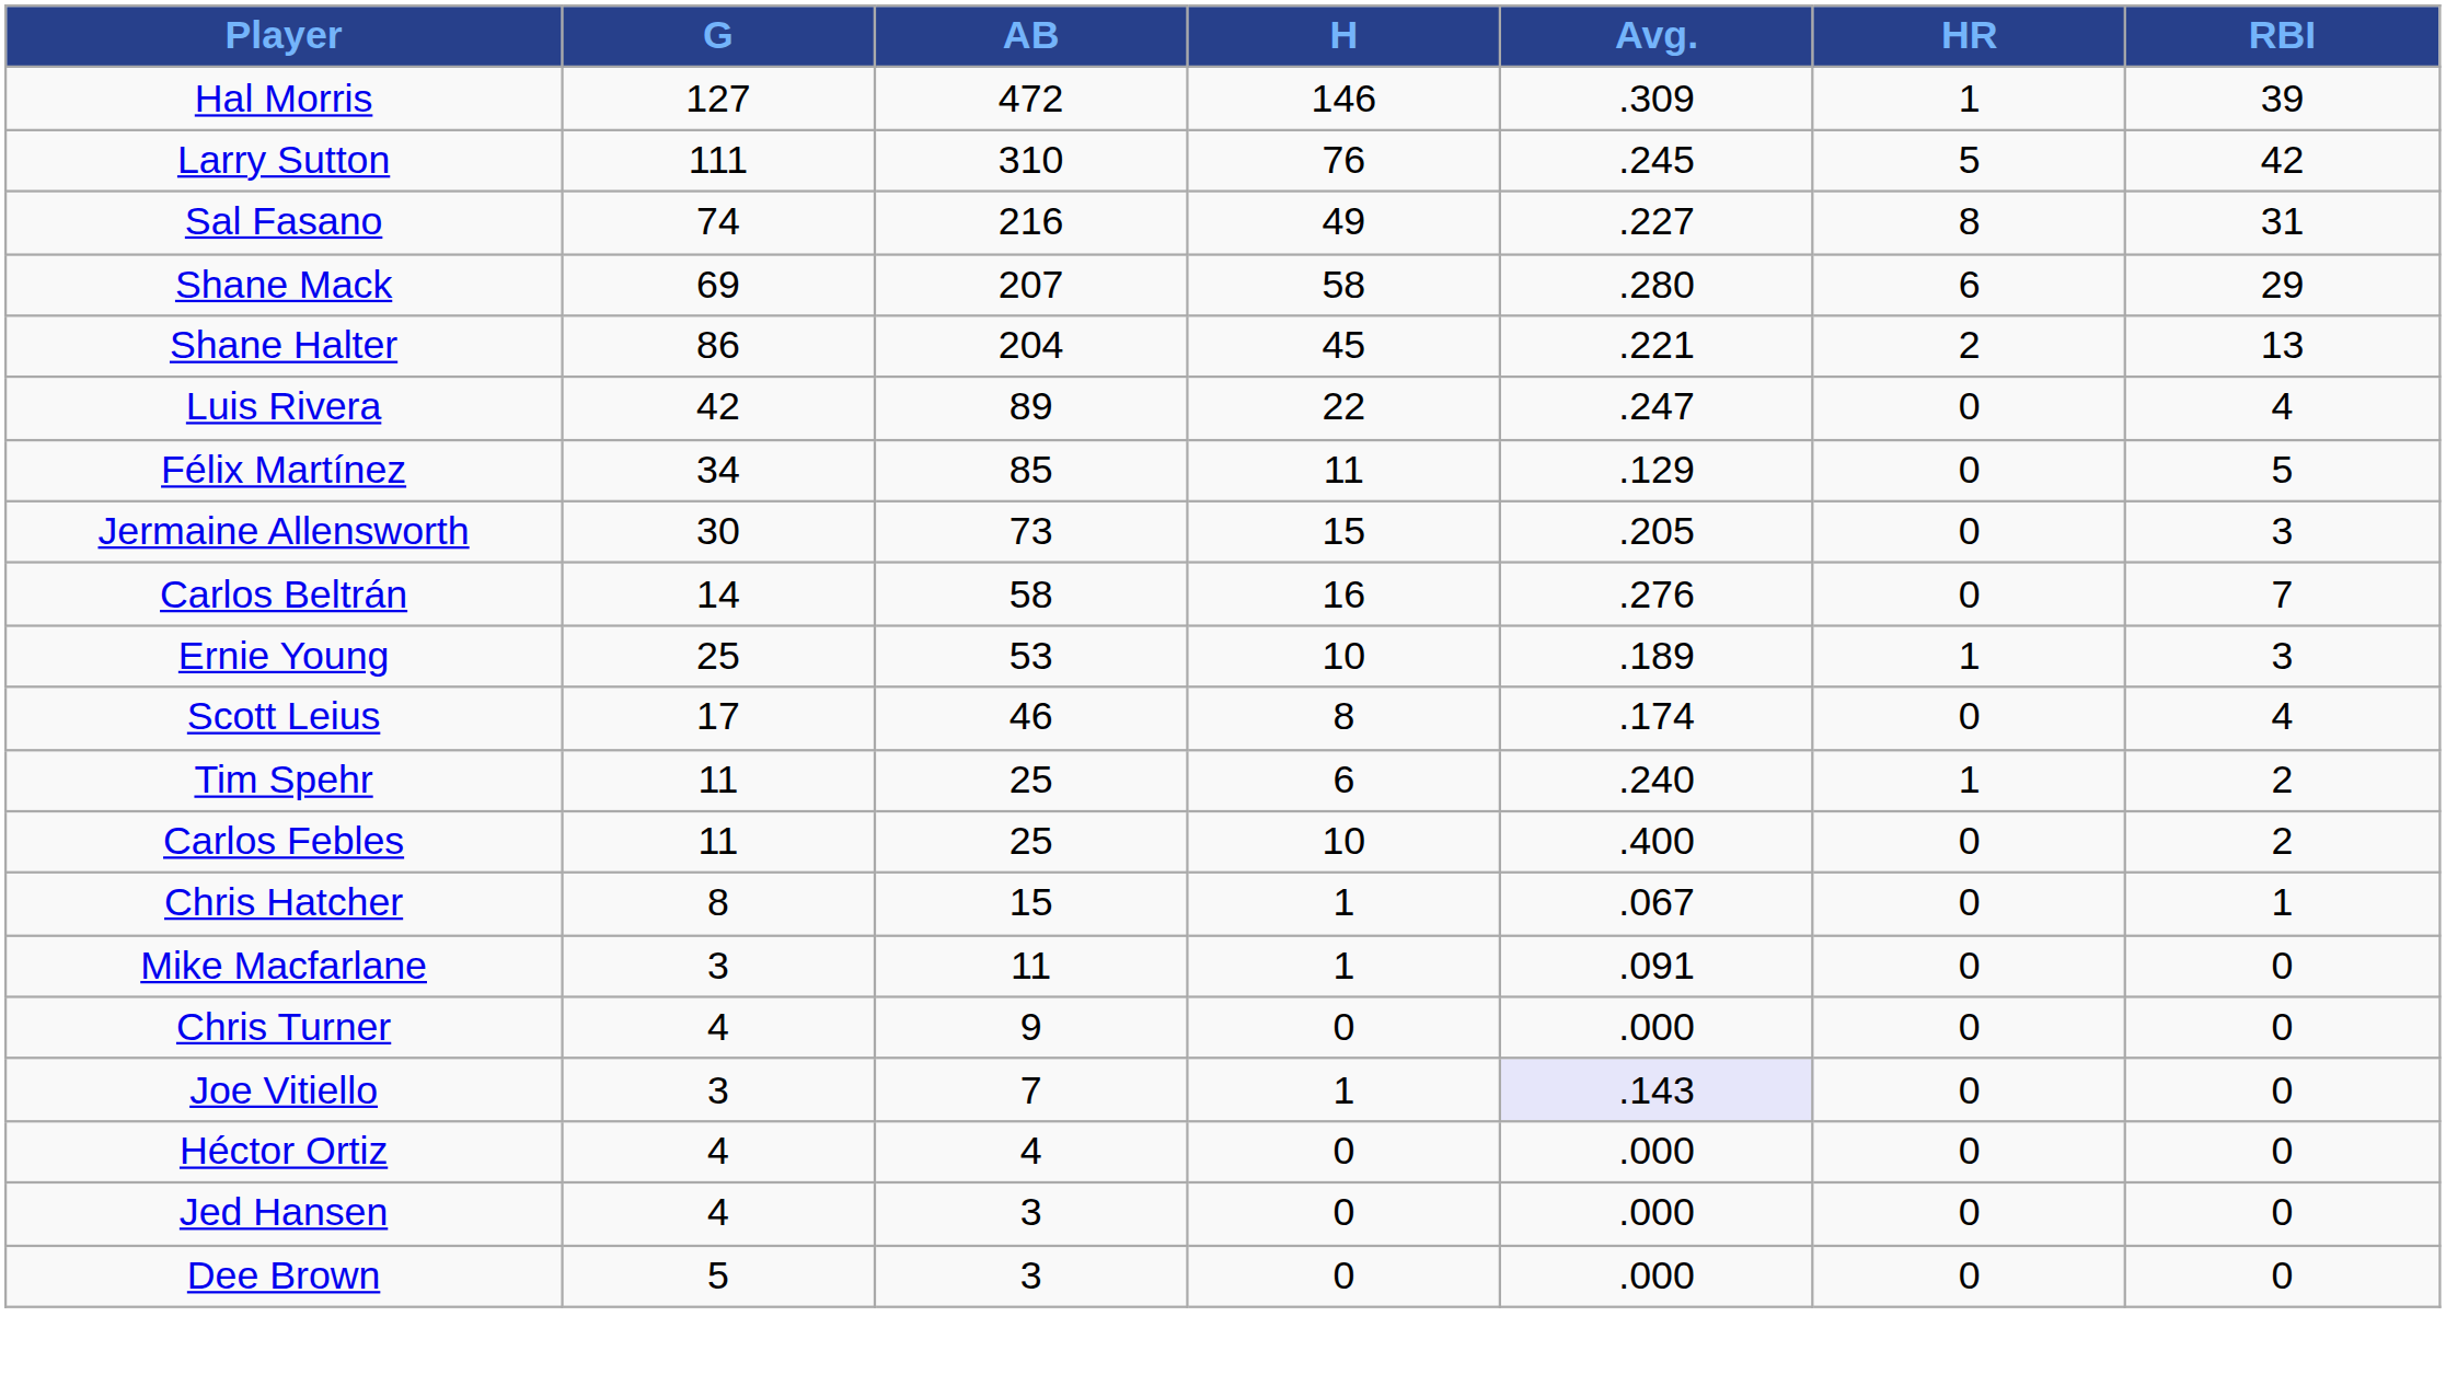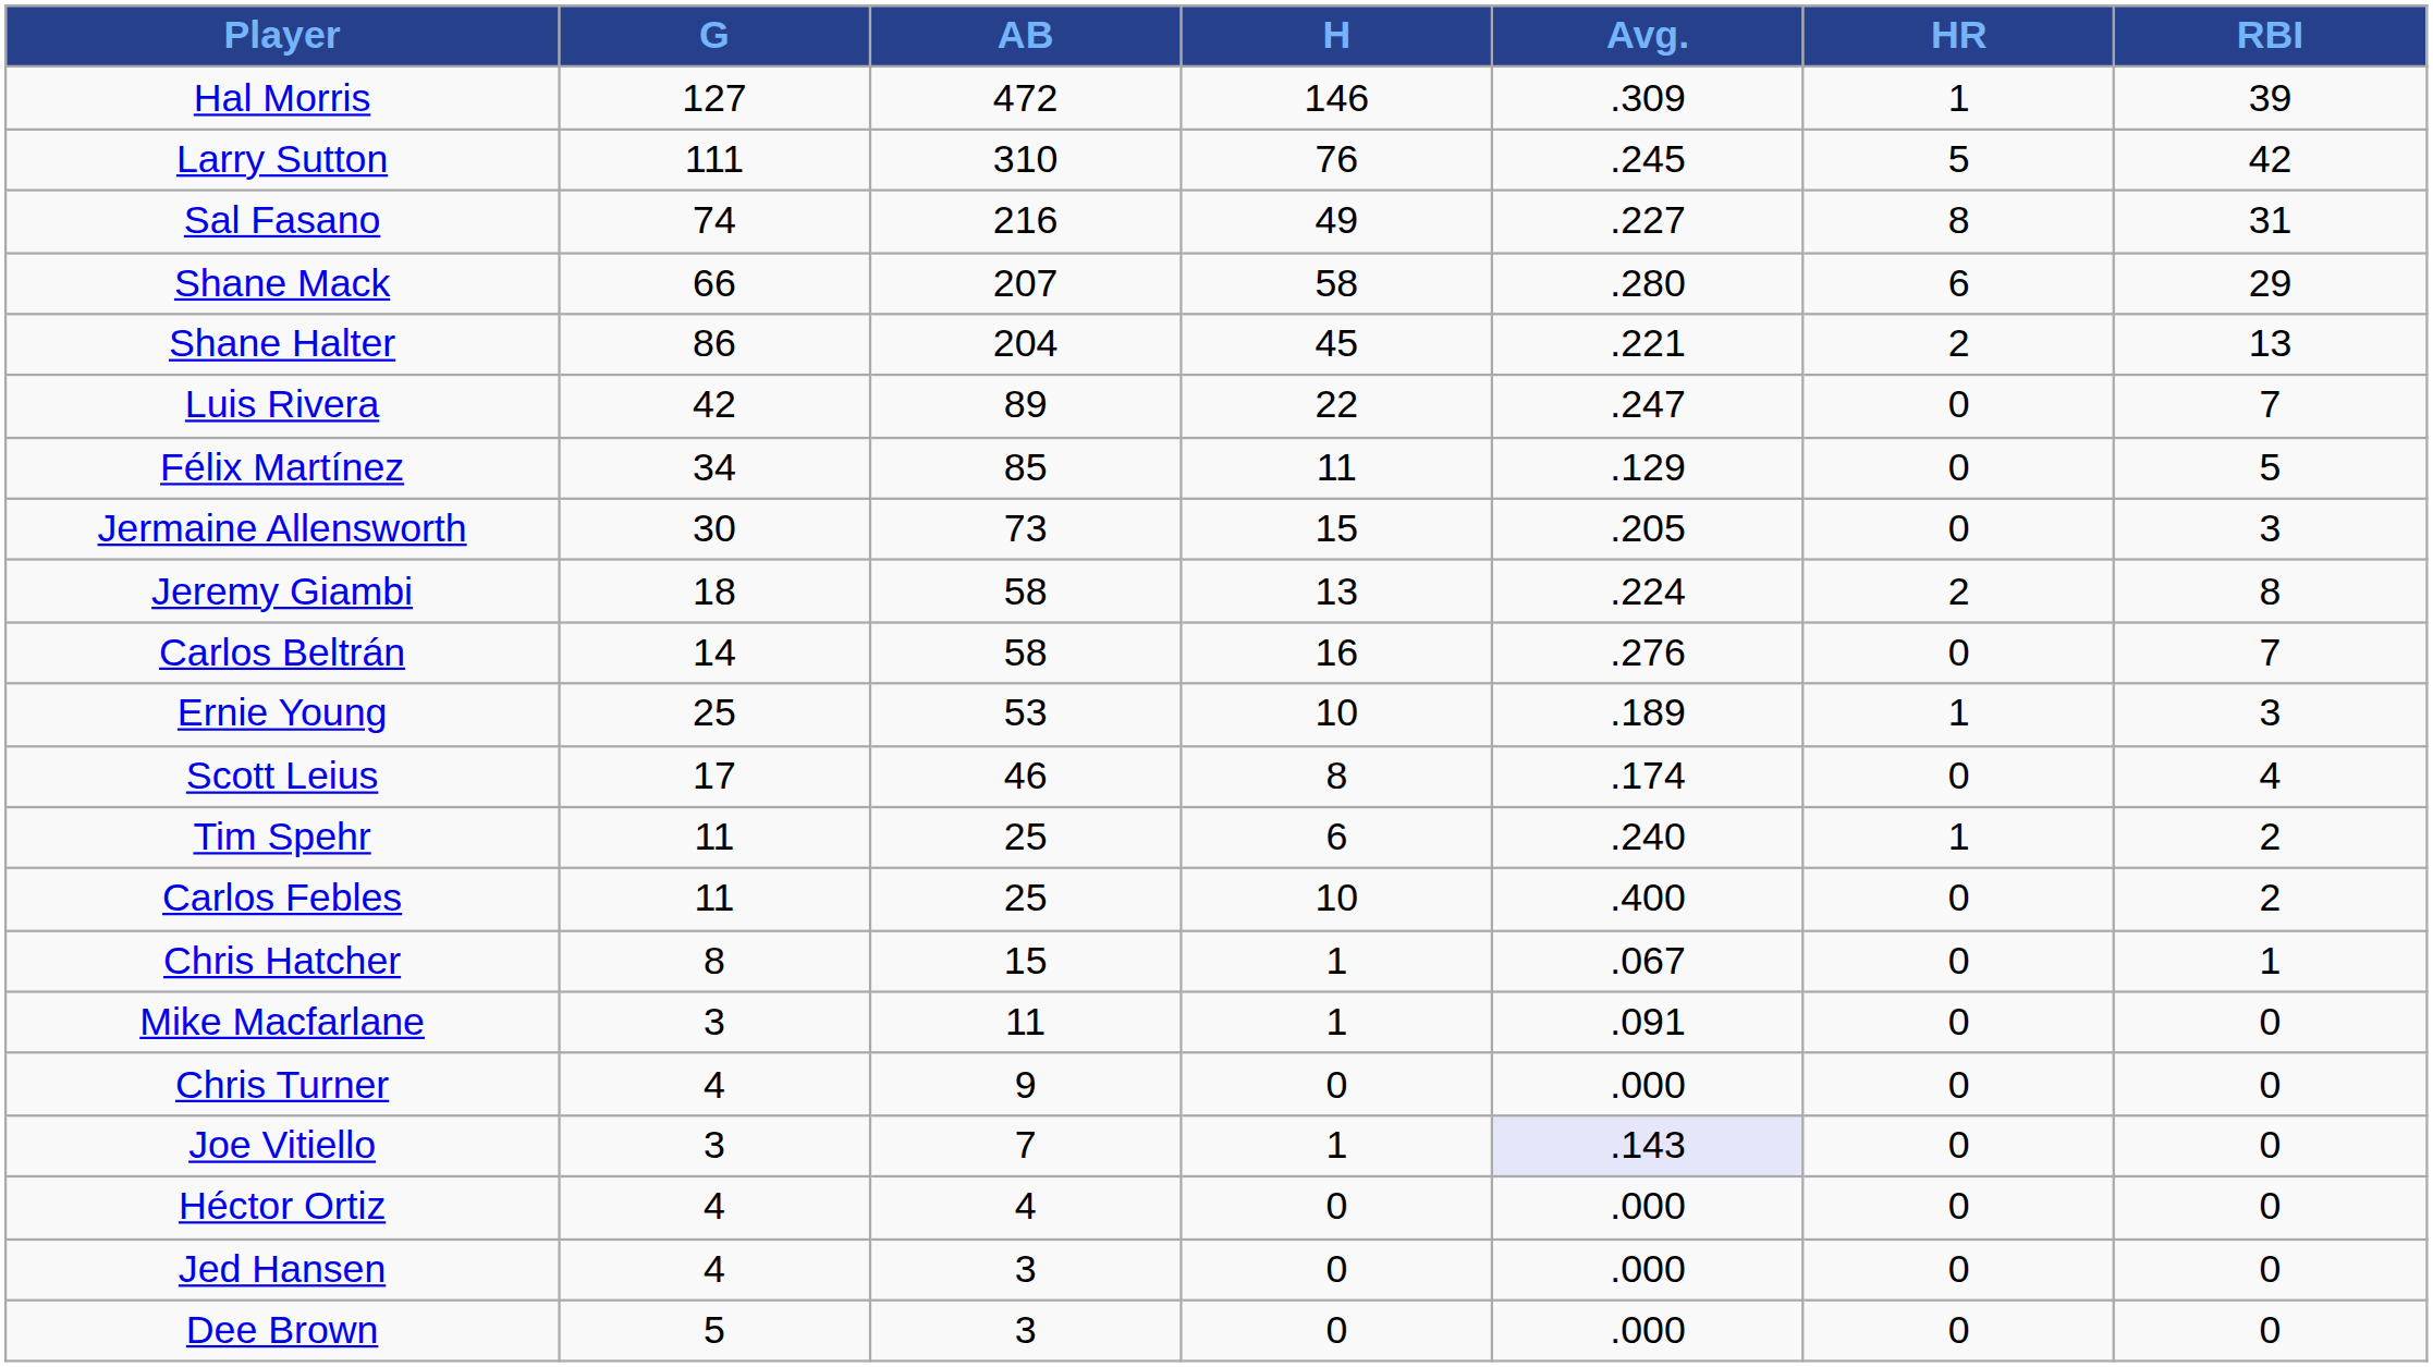 <table class="wikitable sortable">
 <tr>
 <th style="background:#27408B;color:#74B4FA;" width="16%">Player</th>
 <th style="background:#27408B;color:#74B4FA;" width="9%">G</th>
 <th style="background:#27408B;color:#74B4FA;" width="9%">AB</th>
 <th style="background:#27408B;color:#74B4FA;" width="9%">H</th>
 <th style="background:#27408B;color:#74B4FA;" width="9%">Avg.</th>
 <th style="background:#27408B;color:#74B4FA;" width="9%">HR</th>
 <th style="background:#27408B;color:#74B4FA;" width="9%">RBI</th>
 </tr>
 <tr align=center>
 <td><a href='#'>Hal Morris</a></td>
 <td>127</td>
 <td>472</td>
 <td>146</td>
 <td>.309</td>
 <td>1</td>
 <td>39</td>
 </tr>
 <tr align=center>
 <td><a href='#'>Larry Sutton</a></td>
 <td>111</td>
 <td>310</td>
 <td>76</td>
 <td>.245</td>
 <td>5</td>
 <td>42</td>
 </tr>
 <tr align=center>
 <td><a href='#'>Sal Fasano</a></td>
 <td>74</td>
 <td>216</td>
 <td>49</td>
 <td>.227</td>
 <td>8</td>
 <td>31</td>
 </tr>
 <tr align=center>
 <td><a href='#'>Shane Mack</a></td>
-<td>69</td>
+<td>66</td>
 <td>207</td>
 <td>58</td>
 <td>.280</td>
 <td>6</td>
 <td>29</td>
 </tr>
 <tr align=center>
 <td><a href='#'>Shane Halter</a></td>
 <td>86</td>
 <td>204</td>
 <td>45</td>
 <td>.221</td>
 <td>2</td>
 <td>13</td>
 </tr>
 <tr align=center>
 <td><a href='#'>Luis Rivera</a></td>
 <td>42</td>
 <td>89</td>
 <td>22</td>
 <td>.247</td>
 <td>0</td>
-<td>4</td>
+<td>7</td>
 </tr>
 <tr align=center>
 <td><a href='#'>Félix Martínez</a></td>
 <td>34</td>
 <td>85</td>
 <td>11</td>
 <td>.129</td>
 <td>0</td>
 <td>5</td>
 </tr>
 <tr align=center>
 <td><a href='#'>Jermaine Allensworth</a></td>
 <td>30</td>
 <td>73</td>
 <td>15</td>
 <td>.205</td>
 <td>0</td>
 <td>3</td>
+</tr>
+<tr align=center>
+<td><a href='#'>Jeremy Giambi</a></td>
+<td>18</td>
+<td>58</td>
+<td>13</td>
+<td>.224</td>
+<td>2</td>
+<td>8</td>
 </tr>
 <tr align=center>
 <td><a href='#'>Carlos Beltrán</a></td>
 <td>14</td>
 <td>58</td>
 <td>16</td>
 <td>.276</td>
 <td>0</td>
 <td>7</td>
 </tr>
 <tr align=center>
 <td><a href='#'>Ernie Young</a></td>
 <td>25</td>
 <td>53</td>
 <td>10</td>
 <td>.189</td>
 <td>1</td>
 <td>3</td>
 </tr>
 <tr align=center>
 <td><a href='#'>Scott Leius</a></td>
 <td>17</td>
 <td>46</td>
 <td>8</td>
 <td>.174</td>
 <td>0</td>
 <td>4</td>
 </tr>
 <tr align=center>
 <td><a href='#'>Tim Spehr</a></td>
 <td>11</td>
 <td>25</td>
 <td>6</td>
 <td>.240</td>
 <td>1</td>
 <td>2</td>
 </tr>
 <tr align=center>
 <td><a href='#'>Carlos Febles</a></td>
 <td>11</td>
 <td>25</td>
 <td>10</td>
 <td>.400</td>
 <td>0</td>
 <td>2</td>
 </tr>
 <tr align=center>
 <td><a href='#'>Chris Hatcher</a></td>
 <td>8</td>
 <td>15</td>
 <td>1</td>
 <td>.067</td>
 <td>0</td>
 <td>1</td>
 </tr>
 <tr align=center>
 <td><a href='#'>Mike Macfarlane</a></td>
 <td>3</td>
 <td>11</td>
 <td>1</td>
 <td>.091</td>
 <td>0</td>
 <td>0</td>
 </tr>
 <tr align=center>
 <td><a href='#'>Chris Turner</a></td>
 <td>4</td>
 <td>9</td>
 <td>0</td>
 <td>.000</td>
 <td>0</td>
 <td>0</td>
 </tr>
 <tr align=center>
 <td><a href='#'>Joe Vitiello</a></td>
 <td>3</td>
 <td>7</td>
 <td>1</td>
 <td style="background: lavender;">.143</td>
 <td>0</td>
 <td>0</td>
 </tr>
 <tr align=center>
 <td><a href='#'>Héctor Ortiz</a></td>
 <td>4</td>
 <td>4</td>
 <td>0</td>
 <td>.000</td>
 <td>0</td>
 <td>0</td>
 </tr>
 <tr align=center>
 <td><a href='#'>Jed Hansen</a></td>
 <td>4</td>
 <td>3</td>
 <td>0</td>
 <td>.000</td>
 <td>0</td>
 <td>0</td>
 </tr>
 <tr align=center>
 <td><a href='#'>Dee Brown</a></td>
 <td>5</td>
 <td>3</td>
 <td>0</td>
 <td>.000</td>
 <td>0</td>
 <td>0</td>
 </tr>
 </table>
